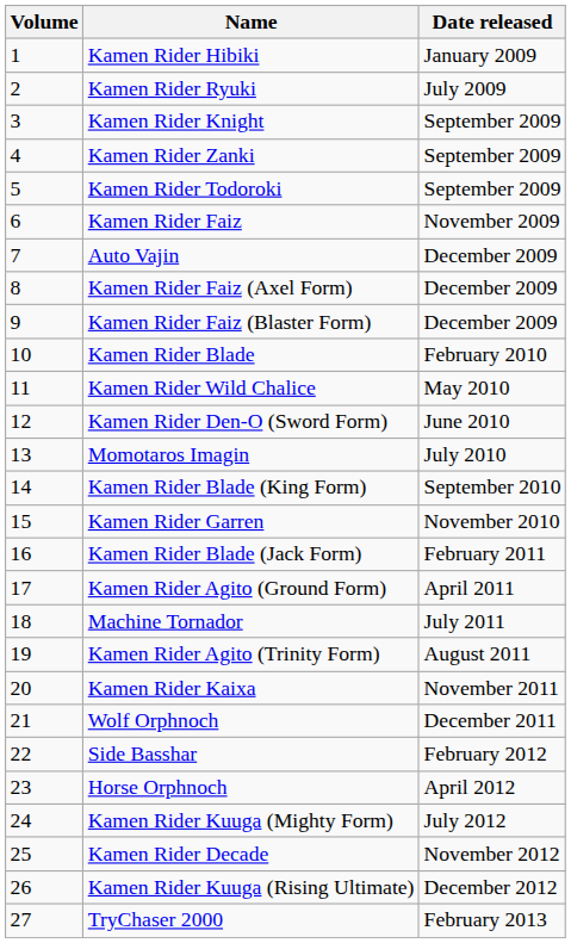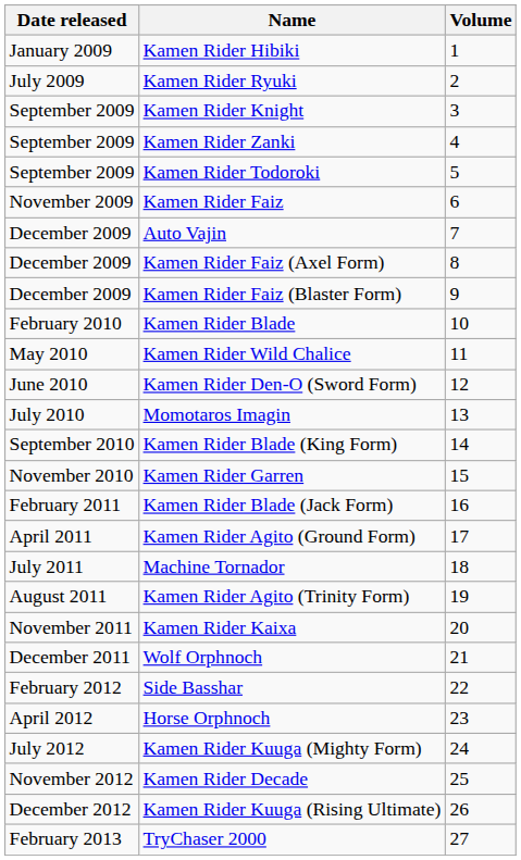 <table class="wikitable">
 <tr>
+<th>Date released</th>
+<th>Name</th>
 <th>Volume</th>
-<th>Name</th>
-<th>Date released</th>
 </tr>
 <tr>
+<td>January 2009</td>
+<td><a href='#'>Kamen Rider Hibiki</a></td>
 <td>1</td>
-<td><a href='#'>Kamen Rider Hibiki</a></td>
-<td>January 2009</td>
 </tr>
 <tr>
+<td>July 2009</td>
+<td><a href='#'>Kamen Rider Ryuki</a></td>
 <td>2</td>
-<td><a href='#'>Kamen Rider Ryuki</a></td>
-<td>July 2009</td>
 </tr>
 <tr>
+<td>September 2009</td>
+<td><a href='#'>Kamen Rider Knight</a></td>
 <td>3</td>
-<td><a href='#'>Kamen Rider Knight</a></td>
-<td>September 2009</td>
 </tr>
 <tr>
+<td>September 2009</td>
+<td><a href='#'>Kamen Rider Zanki</a></td>
 <td>4</td>
-<td><a href='#'>Kamen Rider Zanki</a></td>
-<td>September 2009</td>
 </tr>
 <tr>
+<td>September 2009</td>
+<td><a href='#'>Kamen Rider Todoroki</a></td>
 <td>5</td>
-<td><a href='#'>Kamen Rider Todoroki</a></td>
-<td>September 2009</td>
 </tr>
 <tr>
+<td>November 2009</td>
+<td><a href='#'>Kamen Rider Faiz</a></td>
 <td>6</td>
-<td><a href='#'>Kamen Rider Faiz</a></td>
-<td>November 2009</td>
 </tr>
 <tr>
+<td>December 2009</td>
+<td><a href='#'>Auto Vajin</a></td>
 <td>7</td>
-<td><a href='#'>Auto Vajin</a></td>
-<td>December 2009</td>
 </tr>
 <tr>
+<td>December 2009</td>
+<td><a href='#'>Kamen Rider Faiz</a> (Axel Form)</td>
 <td>8</td>
-<td><a href='#'>Kamen Rider Faiz</a> (Axel Form)</td>
-<td>December 2009</td>
 </tr>
 <tr>
+<td>December 2009</td>
+<td><a href='#'>Kamen Rider Faiz</a> (Blaster Form)</td>
 <td>9</td>
-<td><a href='#'>Kamen Rider Faiz</a> (Blaster Form)</td>
-<td>December 2009</td>
 </tr>
 <tr>
+<td>February 2010</td>
+<td><a href='#'>Kamen Rider Blade</a></td>
 <td>10</td>
-<td><a href='#'>Kamen Rider Blade</a></td>
-<td>February 2010</td>
 </tr>
 <tr>
+<td>May 2010</td>
+<td><a href='#'>Kamen Rider Wild Chalice</a></td>
 <td>11</td>
-<td><a href='#'>Kamen Rider Wild Chalice</a></td>
-<td>May 2010</td>
 </tr>
 <tr>
+<td>June 2010</td>
+<td><a href='#'>Kamen Rider Den-O</a> (Sword Form)</td>
 <td>12</td>
-<td><a href='#'>Kamen Rider Den-O</a> (Sword Form)</td>
-<td>June 2010</td>
 </tr>
 <tr>
+<td>July 2010</td>
+<td><a href='#'>Momotaros Imagin</a></td>
 <td>13</td>
-<td><a href='#'>Momotaros Imagin</a></td>
-<td>July 2010</td>
 </tr>
 <tr>
+<td>September 2010</td>
+<td><a href='#'>Kamen Rider Blade</a> (King Form)</td>
 <td>14</td>
-<td><a href='#'>Kamen Rider Blade</a> (King Form)</td>
-<td>September 2010</td>
 </tr>
 <tr>
+<td>November 2010</td>
+<td><a href='#'>Kamen Rider Garren</a></td>
 <td>15</td>
-<td><a href='#'>Kamen Rider Garren</a></td>
-<td>November 2010</td>
 </tr>
 <tr>
+<td>February 2011</td>
+<td><a href='#'>Kamen Rider Blade</a> (Jack Form)</td>
 <td>16</td>
-<td><a href='#'>Kamen Rider Blade</a> (Jack Form)</td>
-<td>February 2011</td>
 </tr>
 <tr>
+<td>April 2011</td>
+<td><a href='#'>Kamen Rider Agito</a> (Ground Form)</td>
 <td>17</td>
-<td><a href='#'>Kamen Rider Agito</a> (Ground Form)</td>
-<td>April 2011</td>
 </tr>
 <tr>
+<td>July 2011</td>
+<td><a href='#'>Machine Tornador</a></td>
 <td>18</td>
-<td><a href='#'>Machine Tornador</a></td>
-<td>July 2011</td>
 </tr>
 <tr>
+<td>August 2011</td>
+<td><a href='#'>Kamen Rider Agito</a> (Trinity Form)</td>
 <td>19</td>
-<td><a href='#'>Kamen Rider Agito</a> (Trinity Form)</td>
-<td>August 2011</td>
 </tr>
 <tr>
+<td>November 2011</td>
+<td><a href='#'>Kamen Rider Kaixa</a></td>
 <td>20</td>
-<td><a href='#'>Kamen Rider Kaixa</a></td>
-<td>November 2011</td>
 </tr>
 <tr>
+<td>December 2011</td>
+<td><a href='#'>Wolf Orphnoch</a></td>
 <td>21</td>
-<td><a href='#'>Wolf Orphnoch</a></td>
-<td>December 2011</td>
 </tr>
 <tr>
+<td>February 2012</td>
+<td><a href='#'>Side Basshar</a></td>
 <td>22</td>
-<td><a href='#'>Side Basshar</a></td>
-<td>February 2012</td>
 </tr>
 <tr>
+<td>April 2012</td>
+<td><a href='#'>Horse Orphnoch</a></td>
 <td>23</td>
-<td><a href='#'>Horse Orphnoch</a></td>
-<td>April 2012</td>
 </tr>
 <tr>
+<td>July 2012</td>
+<td><a href='#'>Kamen Rider Kuuga</a> (Mighty Form)</td>
 <td>24</td>
-<td><a href='#'>Kamen Rider Kuuga</a> (Mighty Form)</td>
-<td>July 2012</td>
 </tr>
 <tr>
+<td>November 2012</td>
+<td><a href='#'>Kamen Rider Decade</a></td>
 <td>25</td>
-<td><a href='#'>Kamen Rider Decade</a></td>
-<td>November 2012</td>
 </tr>
 <tr>
+<td>December 2012</td>
+<td><a href='#'>Kamen Rider Kuuga</a> (Rising Ultimate)</td>
 <td>26</td>
-<td><a href='#'>Kamen Rider Kuuga</a> (Rising Ultimate)</td>
-<td>December 2012</td>
 </tr>
 <tr>
+<td>February 2013</td>
+<td><a href='#'>TryChaser 2000</a></td>
 <td>27</td>
-<td><a href='#'>TryChaser 2000</a></td>
-<td>February 2013</td>
 </tr>
 </table>
